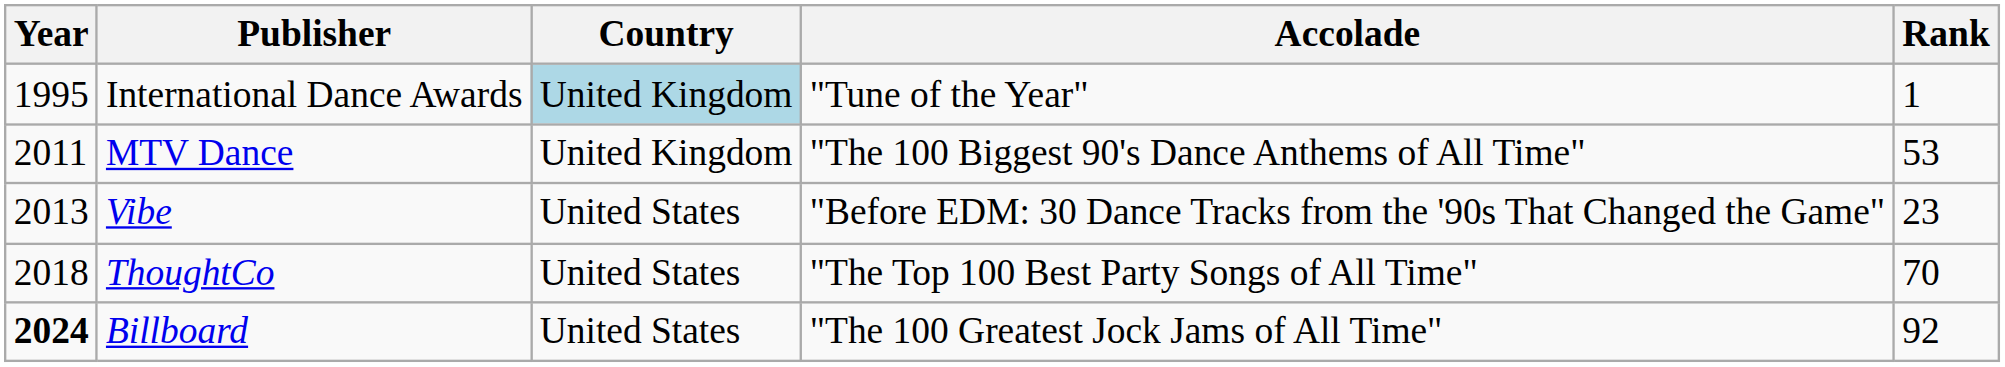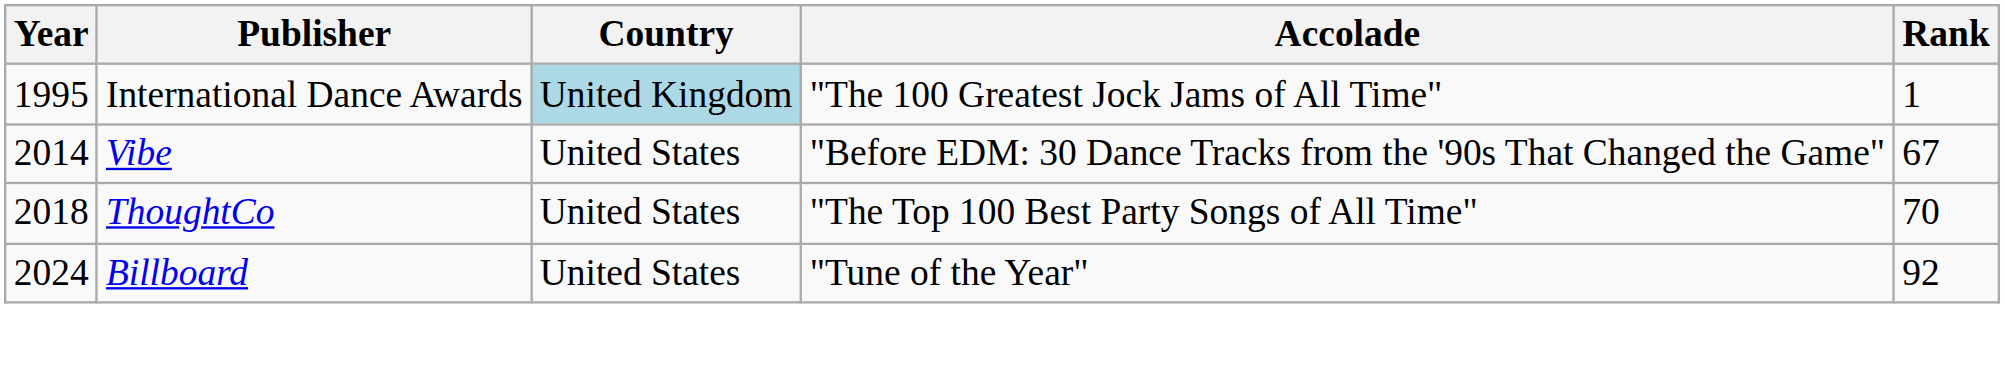 <table class="wikitable sortable">
 <tr>
 <th>Year</th>
 <th>Publisher</th>
 <th>Country</th>
 <th>Accolade</th>
 <th>Rank</th>
 </tr>
 <tr>
 <td>1995</td>
 <td>International Dance Awards</td>
 <td style="background: lightblue;">United Kingdom</td>
-<td>"Tune of the Year"</td>
+<td>"The 100 Greatest Jock Jams of All Time"</td>
 <td>1</td>
 </tr>
 <tr>
-<td>2011</td>
-<td><a href='#'>MTV Dance</a></td>
-<td>United Kingdom</td>
-<td>"The 100 Biggest 90's Dance Anthems of All Time"</td>
-<td>53</td>
-</tr>
-<tr>
-<td>2013</td>
+<td>2014</td>
 <td><em><a href='#'>Vibe</a></em></td>
 <td>United States</td>
 <td>"Before EDM: 30 Dance Tracks from the '90s That Changed the Game"</td>
-<td>23</td>
+<td>67</td>
 </tr>
 <tr>
 <td>2018</td>
 <td><em><a href='#'>ThoughtCo</a></em></td>
 <td>United States</td>
 <td>"The Top 100 Best Party Songs of All Time"</td>
 <td>70</td>
 </tr>
 <tr>
-<td><strong>2024</strong></td>
+<td>2024</td>
 <td><em><a href='#'>Billboard</a></em></td>
 <td>United States</td>
-<td>"The 100 Greatest Jock Jams of All Time"</td>
+<td>"Tune of the Year"</td>
 <td>92</td>
 </tr>
 </table>
